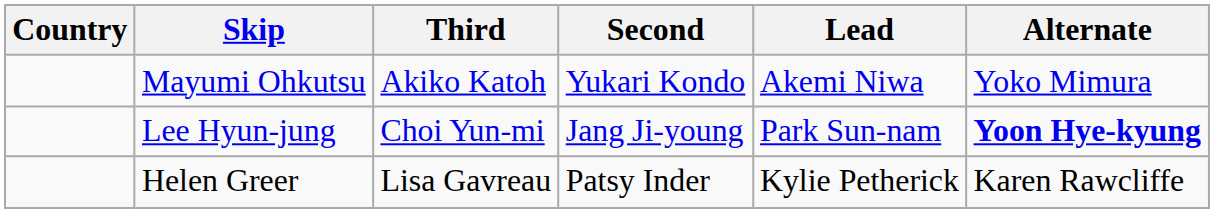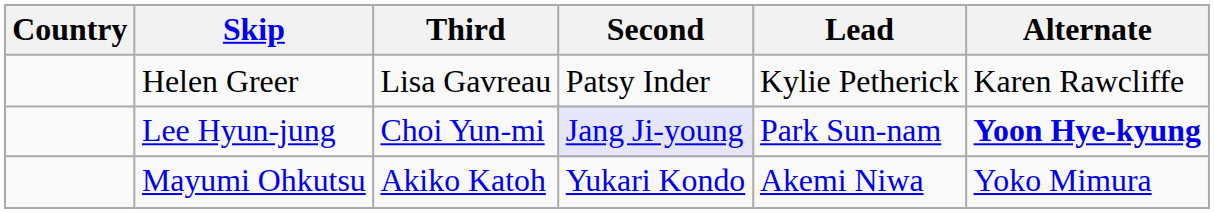 <table class="wikitable">
 <tr>
 <th>Country</th>
 <th><a href='#'>Skip</a></th>
 <th>Third</th>
 <th>Second</th>
 <th>Lead</th>
 <th>Alternate</th>
 </tr>
 <tr>
 <td></td>
+<td>Helen Greer</td>
+<td>Lisa Gavreau</td>
+<td>Patsy Inder</td>
+<td>Kylie Petherick</td>
+<td>Karen Rawcliffe</td>
+</tr>
+<tr>
+<td></td>
+<td><a href='#'>Lee Hyun-jung</a></td>
+<td><a href='#'>Choi Yun-mi</a></td>
+<td style="background: lavender;"><a href='#'>Jang Ji-young</a></td>
+<td><a href='#'>Park Sun-nam</a></td>
+<td><strong><a href='#'>Yoon Hye-kyung</a></strong></td>
+</tr>
+<tr>
+<td></td>
 <td><a href='#'>Mayumi Ohkutsu</a></td>
 <td><a href='#'>Akiko Katoh</a></td>
 <td><a href='#'>Yukari Kondo</a></td>
 <td><a href='#'>Akemi Niwa</a></td>
 <td><a href='#'>Yoko Mimura</a></td>
 </tr>
-<tr>
-<td></td>
-<td><a href='#'>Lee Hyun-jung</a></td>
-<td><a href='#'>Choi Yun-mi</a></td>
-<td><a href='#'>Jang Ji-young</a></td>
-<td><a href='#'>Park Sun-nam</a></td>
-<td><strong><a href='#'>Yoon Hye-kyung</a></strong></td>
-</tr>
-<tr>
-<td></td>
-<td>Helen Greer</td>
-<td>Lisa Gavreau</td>
-<td>Patsy Inder</td>
-<td>Kylie Petherick</td>
-<td>Karen Rawcliffe</td>
-</tr>
 </table>
